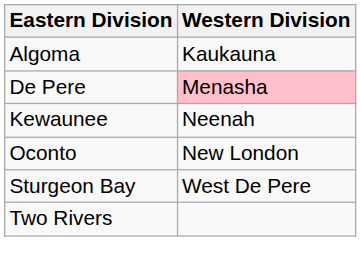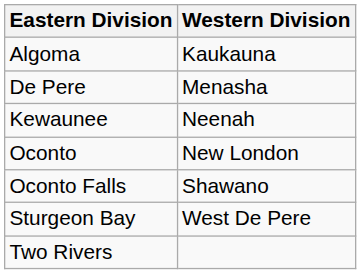 <table class="wikitable">
 <tr>
 <th>Eastern Division</th>
 <th>Western Division</th>
 </tr>
 <tr>
 <td>Algoma</td>
 <td>Kaukauna</td>
 </tr>
 <tr>
 <td>De Pere</td>
-<td style="background: pink;">Menasha</td>
+<td>Menasha</td>
 </tr>
 <tr>
 <td>Kewaunee</td>
 <td>Neenah</td>
 </tr>
 <tr>
 <td>Oconto</td>
 <td>New London</td>
 </tr>
 <tr>
+<td>Oconto Falls</td>
+<td>Shawano</td>
+</tr>
+<tr>
 <td>Sturgeon Bay</td>
 <td>West De Pere</td>
 </tr>
 <tr>
 <td>Two Rivers</td>
 <td></td>
 </tr>
 </table>
